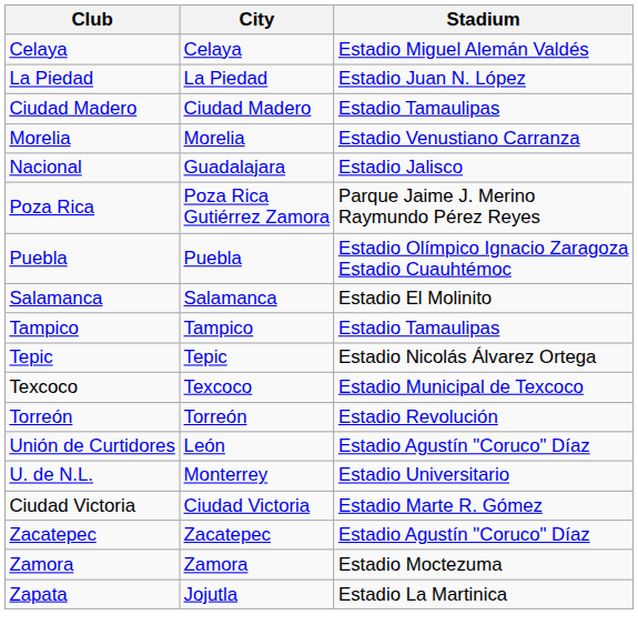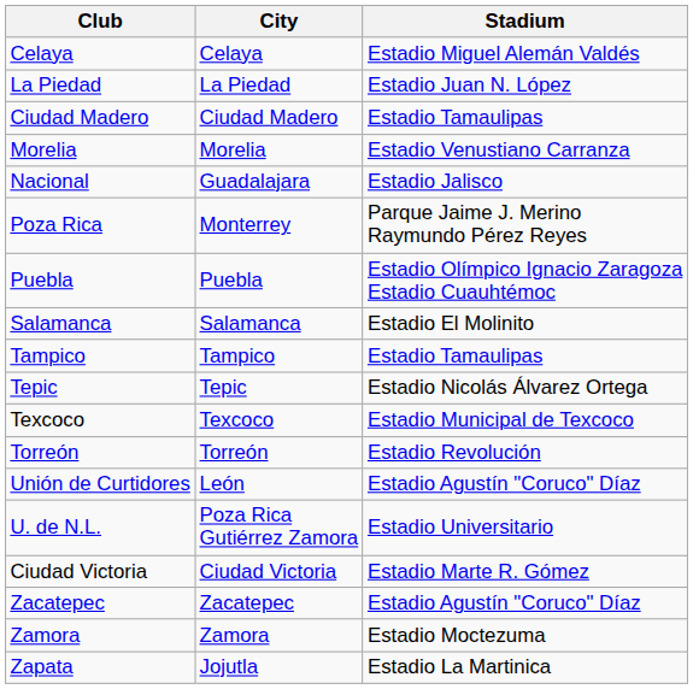 <table class="wikitable sortable">
 <tr>
 <th>Club</th>
 <th>City</th>
 <th>Stadium</th>
 </tr>
 <tr>
 <td><a href='#'>Celaya</a></td>
 <td><a href='#'>Celaya</a></td>
 <td><a href='#'>Estadio Miguel Alemán Valdés</a></td>
 </tr>
 <tr>
 <td><a href='#'>La Piedad</a></td>
 <td><a href='#'>La Piedad</a></td>
 <td><a href='#'>Estadio Juan N. López</a></td>
 </tr>
 <tr>
 <td><a href='#'>Ciudad Madero</a></td>
 <td><a href='#'>Ciudad Madero</a></td>
 <td><a href='#'>Estadio Tamaulipas</a></td>
 </tr>
 <tr>
 <td><a href='#'>Morelia</a></td>
 <td><a href='#'>Morelia</a></td>
 <td><a href='#'>Estadio Venustiano Carranza</a></td>
 </tr>
 <tr>
 <td><a href='#'>Nacional</a></td>
 <td><a href='#'>Guadalajara</a></td>
 <td><a href='#'>Estadio Jalisco</a></td>
 </tr>
 <tr>
 <td><a href='#'>Poza Rica</a></td>
-<td><a href='#'>Poza Rica</a><br><a href='#'>Gutiérrez Zamora</a></td>
+<td><a href='#'>Monterrey</a></td>
 <td>Parque Jaime J. Merino<br>Raymundo Pérez Reyes</td>
 </tr>
 <tr>
 <td><a href='#'>Puebla</a></td>
 <td><a href='#'>Puebla</a></td>
 <td><a href='#'>Estadio Olímpico Ignacio Zaragoza</a><br><a href='#'>Estadio Cuauhtémoc</a></td>
 </tr>
 <tr>
 <td><a href='#'>Salamanca</a></td>
 <td><a href='#'>Salamanca</a></td>
 <td>Estadio El Molinito</td>
 </tr>
 <tr>
 <td><a href='#'>Tampico</a></td>
 <td><a href='#'>Tampico</a></td>
 <td><a href='#'>Estadio Tamaulipas</a></td>
 </tr>
 <tr>
 <td><a href='#'>Tepic</a></td>
 <td><a href='#'>Tepic</a></td>
 <td>Estadio Nicolás Álvarez Ortega</td>
 </tr>
 <tr>
 <td>Texcoco</td>
 <td><a href='#'>Texcoco</a></td>
 <td><a href='#'>Estadio Municipal de Texcoco</a></td>
 </tr>
 <tr>
 <td><a href='#'>Torreón</a></td>
 <td><a href='#'>Torreón</a></td>
 <td><a href='#'>Estadio Revolución</a></td>
 </tr>
 <tr>
 <td><a href='#'>Unión de Curtidores</a></td>
 <td><a href='#'>León</a></td>
 <td><a href='#'>Estadio Agustín "Coruco" Díaz</a></td>
 </tr>
 <tr>
 <td><a href='#'>U. de N.L.</a></td>
-<td><a href='#'>Monterrey</a></td>
+<td><a href='#'>Poza Rica</a><br><a href='#'>Gutiérrez Zamora</a></td>
 <td><a href='#'>Estadio Universitario</a></td>
 </tr>
 <tr>
 <td>Ciudad Victoria</td>
 <td><a href='#'>Ciudad Victoria</a></td>
 <td><a href='#'>Estadio Marte R. Gómez</a></td>
 </tr>
 <tr>
 <td><a href='#'>Zacatepec</a></td>
 <td><a href='#'>Zacatepec</a></td>
 <td><a href='#'>Estadio Agustín "Coruco" Díaz</a></td>
 </tr>
 <tr>
 <td><a href='#'>Zamora</a></td>
 <td><a href='#'>Zamora</a></td>
 <td>Estadio Moctezuma</td>
 </tr>
 <tr>
 <td><a href='#'>Zapata</a></td>
 <td><a href='#'>Jojutla</a></td>
 <td>Estadio La Martinica</td>
 </tr>
 </table>
